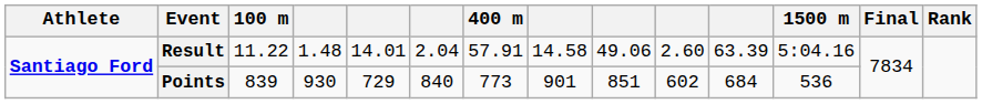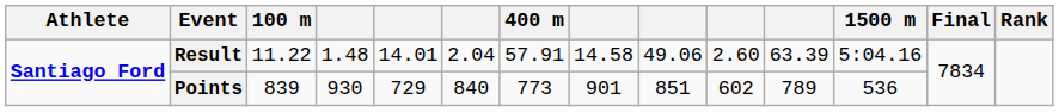 <table class="wikitable" style="font-size:90%">
 <tr>
 <th>Athlete</th>
 <th>Event</th>
 <th>100 m</th>
 <th></th>
 <th></th>
 <th></th>
 <th>400 m</th>
 <th></th>
 <th></th>
 <th></th>
 <th></th>
 <th>1500 m</th>
 <th>Final</th>
 <th>Rank</th>
 </tr>
 <tr style="text-align:center">
 <td rowspan=2 style="text-align:left"><strong><a href='#'>Santiago Ford</a></strong></td>
 <th style=font-size:95%>Result</th>
 <td>11.22</td>
 <td>1.48</td>
 <td>14.01</td>
 <td>2.04</td>
 <td>57.91</td>
 <td>14.58</td>
 <td>49.06</td>
 <td>2.60</td>
 <td>63.39</td>
 <td>5:04.16</td>
 <td rowspan=2>7834</td>
 <td rowspan=2></td>
 </tr>
 <tr style="text-align:center">
 <th style=font-size:95%>Points</th>
 <td>839</td>
 <td>930</td>
 <td>729</td>
 <td>840</td>
 <td>773</td>
 <td>901</td>
 <td>851</td>
 <td>602</td>
-<td>684</td>
+<td>789</td>
 <td>536</td>
 </tr>
 </table>
